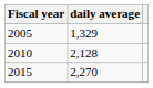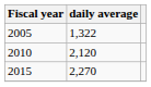 <table class="wikitable">
 <tr>
 <th>Fiscal year</th>
 <th>daily average</th>
 <th></th>
 </tr>
 <tr>
 <td>2005</td>
-<td>1,329</td>
+<td>1,322</td>
 <td></td>
 </tr>
 <tr>
 <td>2010</td>
-<td>2,128</td>
+<td>2,120</td>
 <td></td>
 </tr>
 <tr>
 <td>2015</td>
 <td>2,270</td>
 <td></td>
 </tr>
 <tr>
 </tr>
 </table>
